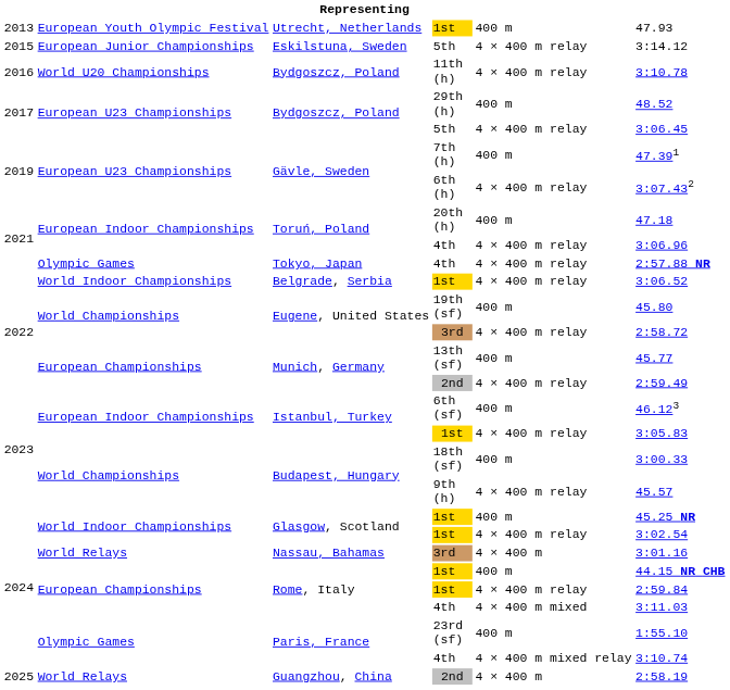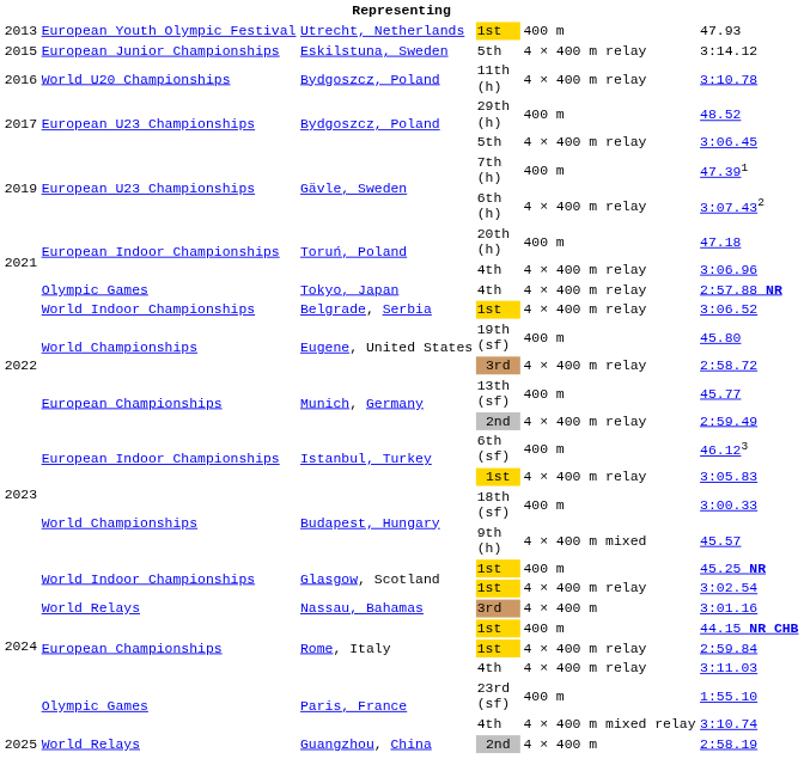 <table>
 <tr>
 <th colspan="6">Representing </th>
 </tr>
 <tr>
 <td>2013</td>
 <td><a href='#'>European Youth Olympic Festival</a></td>
 <td><a href='#'>Utrecht, Netherlands</a></td>
 <td bgcolor=gold>1st</td>
 <td>400 m</td>
 <td>47.93</td>
 </tr>
 <tr>
 <td>2015</td>
 <td><a href='#'>European Junior Championships</a></td>
 <td><a href='#'>Eskilstuna, Sweden</a></td>
 <td>5th</td>
 <td>4 × 400 m relay</td>
 <td>3:14.12</td>
 </tr>
 <tr>
 <td>2016</td>
 <td><a href='#'>World U20 Championships</a></td>
 <td><a href='#'>Bydgoszcz, Poland</a></td>
 <td>11th (h)</td>
 <td>4 × 400 m relay</td>
 <td><a href='#'>3:10.78</a></td>
 </tr>
 <tr>
 <td rowspan=2>2017</td>
 <td rowspan=2><a href='#'>European U23 Championships</a></td>
 <td rowspan=2><a href='#'>Bydgoszcz, Poland</a></td>
 <td>29th (h)</td>
 <td>400 m</td>
 <td><a href='#'>48.52</a></td>
 </tr>
 <tr>
 <td>5th</td>
 <td>4 × 400 m relay</td>
 <td><a href='#'>3:06.45</a></td>
 </tr>
 <tr>
 <td rowspan=2>2019</td>
 <td rowspan=2><a href='#'>European U23 Championships</a></td>
 <td rowspan=2><a href='#'>Gävle, Sweden</a></td>
 <td>7th (h)</td>
 <td>400 m</td>
 <td><a href='#'>47.39</a><sup>1</sup></td>
 </tr>
 <tr>
 <td>6th (h)</td>
 <td>4 × 400 m relay</td>
 <td><a href='#'>3:07.43</a><sup>2</sup></td>
 </tr>
 <tr>
 <td rowspan=3>2021</td>
 <td rowspan=2><a href='#'>European Indoor Championships</a></td>
 <td rowspan=2><a href='#'>Toruń, Poland</a></td>
 <td>20th (h)</td>
 <td>400 m</td>
 <td><a href='#'>47.18</a></td>
 </tr>
 <tr>
 <td>4th</td>
 <td>4 × 400 m relay</td>
 <td><a href='#'>3:06.96</a></td>
 </tr>
 <tr>
 <td><a href='#'>Olympic Games</a></td>
 <td><a href='#'>Tokyo, Japan</a></td>
 <td>4th</td>
 <td>4 × 400 m relay</td>
 <td><a href='#'>2:57.88 <strong>NR</strong></a></td>
 </tr>
 <tr>
 <td rowspan=5>2022</td>
 <td><a href='#'>World Indoor Championships</a></td>
 <td><a href='#'>Belgrade</a>, <a href='#'>Serbia</a></td>
 <td bgcolor=gold>1st</td>
 <td>4 × 400 m relay</td>
 <td><a href='#'>3:06.52</a></td>
 </tr>
 <tr>
 <td rowspan=2><a href='#'>World Championships</a></td>
 <td rowspan=2><a href='#'>Eugene</a>, United States</td>
 <td>19th (sf)</td>
 <td>400 m</td>
 <td><a href='#'>45.80</a></td>
 </tr>
 <tr>
 <td align="center" width=40 bgcolor=cc9966>3rd</td>
 <td>4 × 400 m relay</td>
 <td><a href='#'>2:58.72</a></td>
 </tr>
 <tr>
 <td rowspan=2><a href='#'>European Championships</a></td>
 <td rowspan=2><a href='#'>Munich</a>, <a href='#'>Germany</a></td>
 <td>13th (sf)</td>
 <td>400 m</td>
 <td><a href='#'>45.77</a></td>
 </tr>
 <tr>
 <td align="center" width=40 bgcolor=silver>2nd</td>
 <td>4 × 400 m relay</td>
 <td><a href='#'>2:59.49</a></td>
 </tr>
 <tr>
 <td rowspan=4>2023</td>
 <td rowspan=2><a href='#'>European Indoor Championships</a></td>
 <td rowspan=2><a href='#'>Istanbul, Turkey</a></td>
 <td>6th (sf)</td>
 <td>400 m</td>
 <td><a href='#'>46.12</a><sup>3</sup></td>
 </tr>
 <tr>
 <td align="center" width=40 bgcolor=gold>1st</td>
 <td>4 × 400 m relay</td>
 <td><a href='#'>3:05.83</a></td>
 </tr>
 <tr>
 <td rowspan=2><a href='#'>World Championships</a></td>
 <td rowspan=2><a href='#'>Budapest, Hungary</a></td>
 <td>18th (sf)</td>
 <td>400 m</td>
 <td><a href='#'>3:00.33</a></td>
 </tr>
 <tr>
 <td>9th (h)</td>
-<td>4 × 400 m relay</td>
+<td>4 × 400 m mixed</td>
 <td><a href='#'>45.57</a></td>
 </tr>
 <tr>
 <td rowspan=8>2024</td>
 <td rowspan=2><a href='#'>World Indoor Championships</a></td>
 <td rowspan=2><a href='#'>Glasgow</a>, Scotland</td>
 <td bgcolor=gold>1st</td>
 <td>400 m</td>
 <td><a href='#'>45.25 <strong>NR</strong></a></td>
 </tr>
 <tr>
 <td bgcolor=gold>1st</td>
 <td>4 × 400 m relay</td>
 <td><a href='#'>3:02.54</a></td>
 </tr>
 <tr>
 <td><a href='#'>World Relays</a></td>
 <td><a href='#'>Nassau, Bahamas</a></td>
 <td bgcolor=cc9966>3rd</td>
 <td>4 × 400 m</td>
 <td><a href='#'>3:01.16</a></td>
 </tr>
 <tr>
 <td rowspan=3><a href='#'>European Championships</a></td>
 <td rowspan=3><a href='#'>Rome</a>, Italy</td>
 <td bgcolor=gold>1st</td>
 <td>400 m</td>
 <td><a href='#'>44.15 <strong>NR</strong> <strong>CHB</strong></a></td>
 </tr>
 <tr>
 <td bgcolor=gold>1st</td>
 <td>4 × 400 m relay</td>
 <td><a href='#'>2:59.84</a></td>
 </tr>
 <tr>
 <td>4th</td>
-<td>4 × 400 m mixed</td>
+<td>4 × 400 m relay</td>
 <td><a href='#'>3:11.03</a></td>
 </tr>
 <tr>
 <td rowspan=2><a href='#'>Olympic Games</a></td>
 <td rowspan=2><a href='#'>Paris, France</a></td>
 <td>23rd (sf)</td>
 <td>400 m</td>
 <td><a href='#'>1:55.10</a></td>
 </tr>
 <tr>
 <td>4th</td>
 <td>4 × 400 m mixed relay</td>
 <td><a href='#'>3:10.74</a> <strong></strong></td>
 </tr>
 <tr>
 <td>2025</td>
 <td><a href='#'>World Relays</a></td>
 <td><a href='#'>Guangzhou</a>, <a href='#'>China</a></td>
 <td align="center" width=40 bgcolor=silver>2nd</td>
 <td>4 × 400 m</td>
 <td><a href='#'>2:58.19</a> </td>
 </tr>
 <tr>
 </tr>
 </table>
